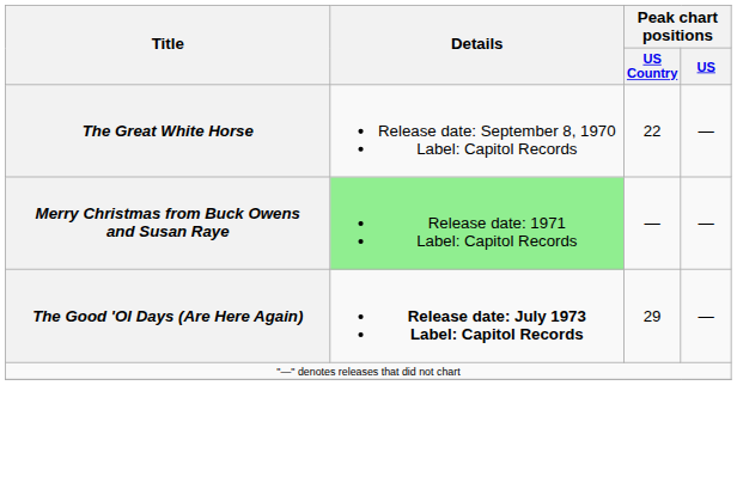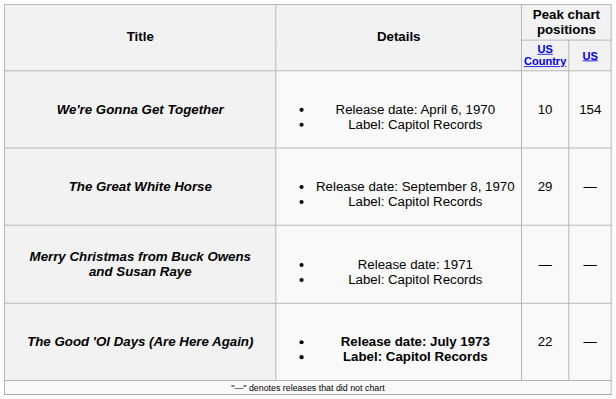 <table class="wikitable plainrowheaders" style="text-align:center;">
 <tr>
 <th rowspan="2" style="width:20em;">Title</th>
 <th rowspan="2" style="width:18em;">Details</th>
 <th colspan="2">Peak chart<br>positions</th>
 </tr>
 <tr style="font-size:smaller;">
 <th width="45"><a href='#'>US Country</a><br></th>
 <th width="45"><a href='#'>US</a><br></th>
 </tr>
 <tr>
+<th scope="row"><em>We're Gonna Get Together</em></th>
+<td><br><ul><li>Release date: April 6, 1970</li><li>Label: Capitol Records</li></ul></td>
+<td>10</td>
+<td>154</td>
+</tr>
+<tr>
 <th scope="row"><em>The Great White Horse</em></th>
 <td><br><ul><li>Release date: September 8, 1970</li><li>Label: Capitol Records</li></ul></td>
-<td>22</td>
+<td>29</td>
 <td>—</td>
 </tr>
 <tr>
 <th scope="row"><em>Merry Christmas from Buck Owens<br>and Susan Raye</em></th>
-<td style="background: lightgreen;"><br><ul><li>Release date: 1971</li><li>Label: Capitol Records</li></ul></td>
+<td><br><ul><li>Release date: 1971</li><li>Label: Capitol Records</li></ul></td>
 <td>—</td>
 <td>—</td>
 </tr>
 <tr>
 <th scope="row"><em>The Good 'Ol Days (Are Here Again)</em></th>
 <td><strong><br><ul><li>Release date: July 1973</li><li>Label: Capitol Records</li></ul></strong></td>
-<td>29</td>
+<td>22</td>
 <td>—</td>
 </tr>
 <tr>
 <td colspan="4" style="font-size: 8pt">"—" denotes releases that did not chart</td>
 </tr>
 <tr>
 </tr>
 </table>
